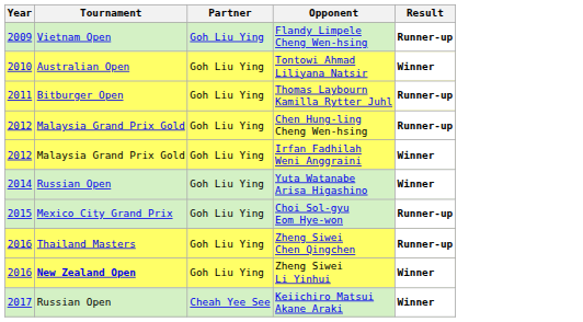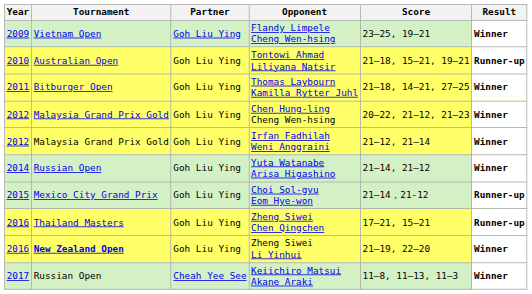 <table class="sortable wikitable" style="font-size: 90%;">
 <tr>
 <th>Year</th>
 <th>Tournament</th>
 <th>Partner</th>
 <th>Opponent</th>
+<th>Score</th>
 <th>Result</th>
 </tr>
 <tr style="background:#D4F1C5">
 <td align="center"><a href='#'>2009</a></td>
 <td align="left"><a href='#'>Vietnam Open</a></td>
 <td align="left"> <a href='#'>Goh Liu Ying</a></td>
 <td align="left"> <a href='#'>Flandy Limpele</a> <br>  <a href='#'>Cheng Wen-hsing</a></td>
-<td style="text-align:left; background:white"> <strong>Runner-up</strong></td>
+<td align="left">23–25, 19–21</td>
+<td style="text-align:left; background:white"> <strong>Winner</strong></td>
 </tr>
 <tr style="background:#FFFF67">
 <td align="center"><a href='#'>2010</a></td>
 <td align="left"><a href='#'>Australian Open</a></td>
 <td align="left"> Goh Liu Ying</td>
 <td align="left"> <a href='#'>Tontowi Ahmad</a> <br>  <a href='#'>Liliyana Natsir</a></td>
-<td style="text-align:left; background:white"> <strong>Winner</strong></td>
+<td align="left">21–18, 15–21, 19–21</td>
+<td style="text-align:left; background:white"> <strong>Runner-up</strong></td>
 </tr>
 <tr style="background:#FFFF67">
 <td align="center"><a href='#'>2011</a></td>
 <td align="left"><a href='#'>Bitburger Open</a></td>
 <td align="left"> Goh Liu Ying</td>
 <td align="left"> <a href='#'>Thomas Laybourn</a> <br>  <a href='#'>Kamilla Rytter Juhl</a></td>
-<td style="text-align:left; background:white"> <strong>Runner-up</strong></td>
+<td align="left">21–18, 14–21, 27–25</td>
+<td style="text-align:left; background:white"> <strong>Winner</strong></td>
 </tr>
 <tr style="background:#FFFF67">
 <td align="center"><a href='#'>2012</a></td>
 <td align="left"><a href='#'>Malaysia Grand Prix Gold</a></td>
 <td align="left"> Goh Liu Ying</td>
 <td align="left"> <a href='#'>Chen Hung-ling</a> <br>  Cheng Wen-hsing</td>
-<td style="text-align:left; background:white"> <strong>Runner-up</strong></td>
+<td align="left">20–22, 21–12, 21–23</td>
+<td style="text-align:left; background:white"> <strong>Winner</strong></td>
 </tr>
 <tr style="background:#FFFF67">
 <td align="center"><a href='#'>2012</a></td>
 <td align="left">Malaysia Grand Prix Gold</td>
 <td align="left"> Goh Liu Ying</td>
 <td align="left"> <a href='#'>Irfan Fadhilah</a> <br>  <a href='#'>Weni Anggraini</a></td>
+<td align="left">21–12, 21–14</td>
 <td style="text-align:left; background:white"> <strong>Winner</strong></td>
 </tr>
 <tr style="background:#D4F1C5">
 <td align="center"><a href='#'>2014</a></td>
 <td align="left"><a href='#'>Russian Open</a></td>
 <td align="left"> Goh Liu Ying</td>
 <td align="left"> <a href='#'>Yuta Watanabe</a> <br>  <a href='#'>Arisa Higashino</a></td>
+<td align="left">21–14, 21–12</td>
 <td style="text-align:left; background:white"> <strong>Winner</strong></td>
 </tr>
 <tr style="background:#D4F1C5">
 <td align="center"><a href='#'>2015</a></td>
 <td align="left"><a href='#'>Mexico City Grand Prix</a></td>
 <td align="left"> Goh Liu Ying</td>
 <td align="left"> <a href='#'>Choi Sol-gyu</a> <br>  <a href='#'>Eom Hye-won</a></td>
+<td align="left">21–14，21-12</td>
 <td style="text-align:left; background:white"> <strong>Runner-up</strong></td>
 </tr>
 <tr style="background:#FFFF67">
 <td align="center"><a href='#'>2016</a></td>
 <td align="left"><a href='#'>Thailand Masters</a></td>
 <td align="left"> Goh Liu Ying</td>
 <td align="left"> <a href='#'>Zheng Siwei</a> <br>  <a href='#'>Chen Qingchen</a></td>
+<td align="left">17–21, 15–21</td>
 <td style="text-align:left; background:white"> <strong>Runner-up</strong></td>
 </tr>
 <tr style="background:#FFFF67">
 <td align="center"><a href='#'>2016</a></td>
 <td align="left"><strong><a href='#'>New Zealand Open</a></strong></td>
 <td align="left"> Goh Liu Ying</td>
 <td align="left"> Zheng Siwei <br>  <a href='#'>Li Yinhui</a></td>
+<td align="left">21–19, 22–20</td>
 <td style="text-align:left; background:white"> <strong>Winner</strong></td>
 </tr>
 <tr style="background:#D4F1C5">
 <td align="center"><a href='#'>2017</a></td>
 <td align="left">Russian Open</td>
 <td align="left"> <a href='#'>Cheah Yee See</a></td>
 <td align="left"> <a href='#'>Keiichiro Matsui</a> <br>  <a href='#'>Akane Araki</a></td>
+<td align="left">11–8, 11–13, 11–3</td>
 <td style="text-align:left; background:white"> <strong>Winner</strong></td>
 </tr>
 </table>
